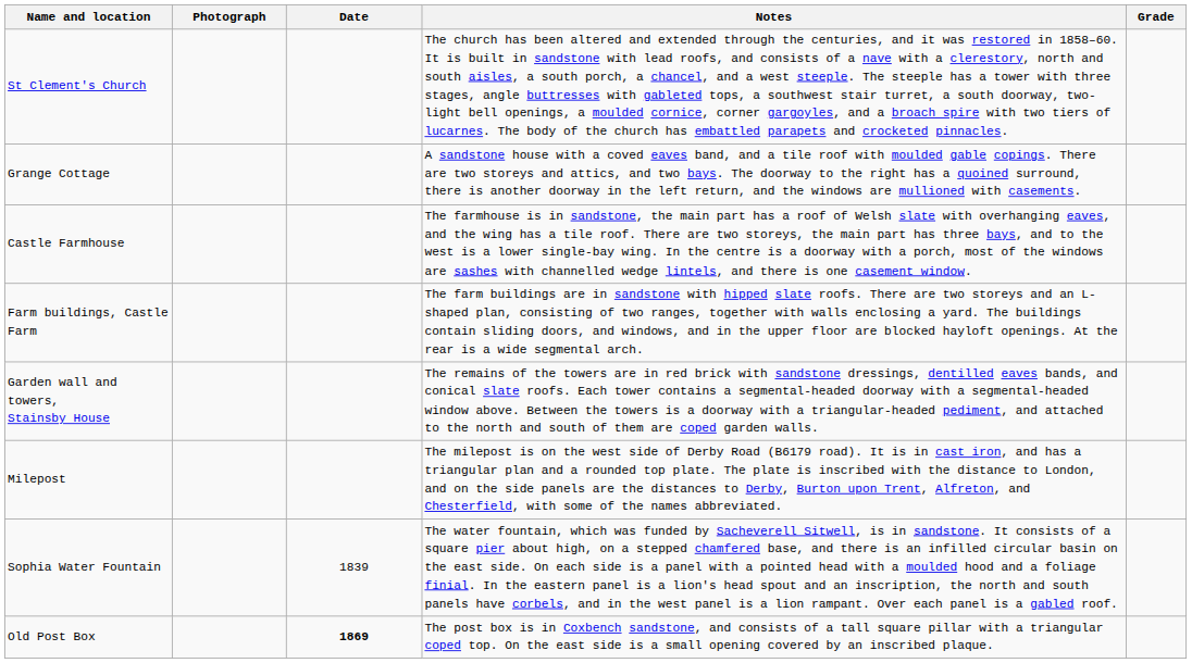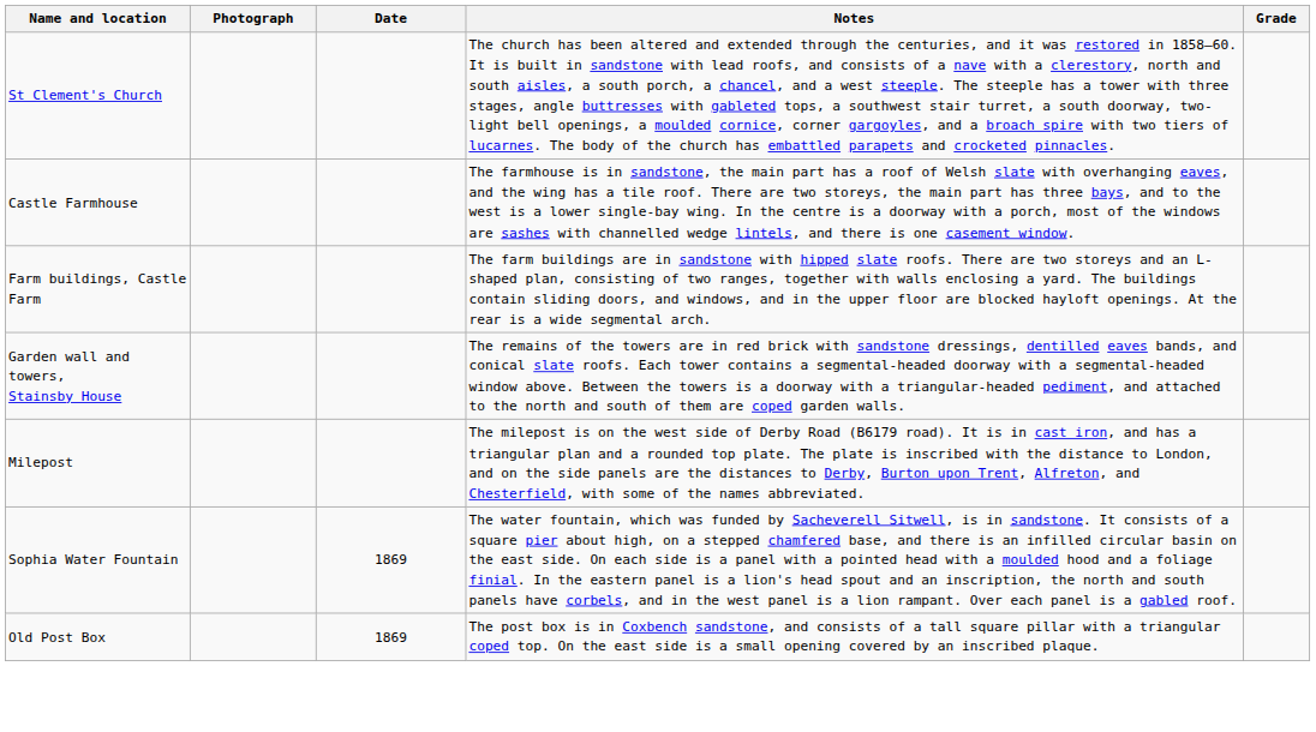 <table class="wikitable sortable plainrowheaders" style="width:100%; border:0; text-align:left; line-height:150%;">
 <tr>
 <th scope="col"  style="width:150px">Name and location</th>
 <th scope="col"  style="width:100px" class="unsortable">Photograph</th>
 <th scope="col"  style="width:120px">Date</th>
 <th scope="col"  style="width:650px" class="unsortable">Notes</th>
 <th scope="col"  style="width:50px">Grade</th>
 </tr>
 <tr>
 <td><a href='#'>St Clement's Church</a><br><small></small></td>
 <td></td>
 <td align="center"></td>
 <td>The church has been altered and extended through the centuries, and it was <a href='#'>restored</a> in 1858–60.  It is built in <a href='#'>sandstone</a> with lead roofs, and consists of a <a href='#'>nave</a> with a <a href='#'>clerestory</a>, north and south <a href='#'>aisles</a>, a south porch, a <a href='#'>chancel</a>, and a west <a href='#'>steeple</a>.  The steeple has a tower with three stages, angle <a href='#'>buttresses</a> with <a href='#'>gableted</a> tops, a southwest stair turret, a south doorway, two-light bell openings, a <a href='#'>moulded</a> <a href='#'>cornice</a>, corner <a href='#'>gargoyles</a>, and a <a href='#'>broach spire</a> with two tiers of <a href='#'>lucarnes</a>.  The body of the church has <a href='#'>embattled</a> <a href='#'>parapets</a> and <a href='#'>crocketed</a> <a href='#'>pinnacles</a>.</td>
-<td align="center" ></td>
-</tr>
-<tr>
-<td>Grange Cottage<br><small></small></td>
-<td></td>
-<td align="center"></td>
-<td>A <a href='#'>sandstone</a> house with a coved <a href='#'>eaves</a> band, and a tile roof with <a href='#'>moulded</a> <a href='#'>gable</a> <a href='#'>copings</a>.  There are two storeys and attics, and two <a href='#'>bays</a>.  The doorway to the right has a <a href='#'>quoined</a> surround, there is another doorway in the left return, and the windows are <a href='#'>mullioned</a> with <a href='#'>casements</a>.</td>
 <td align="center" ></td>
 </tr>
 <tr>
 <td>Castle Farmhouse<br><small></small></td>
 <td></td>
 <td align="center"></td>
 <td>The farmhouse is in <a href='#'>sandstone</a>, the main part has a roof of Welsh <a href='#'>slate</a> with overhanging <a href='#'>eaves</a>, and the wing has a tile roof.  There are two storeys, the main part has three <a href='#'>bays</a>, and to the west is a lower single-bay wing.  In the centre is a doorway with a porch, most of the windows are <a href='#'>sashes</a> with channelled wedge <a href='#'>lintels</a>, and there is one <a href='#'>casement window</a>.</td>
 <td align="center" ></td>
 </tr>
 <tr>
 <td>Farm buildings, Castle Farm<br><small></small></td>
 <td></td>
 <td align="center"></td>
 <td>The farm buildings are in <a href='#'>sandstone</a> with <a href='#'>hipped</a> <a href='#'>slate</a> roofs.  There are two storeys and an L-shaped plan, consisting of two ranges, together with walls enclosing a yard.  The buildings contain sliding doors, and windows, and in the upper floor are blocked hayloft openings.  At the rear is a wide segmental arch.</td>
 <td align="center" ></td>
 </tr>
 <tr>
 <td>Garden wall and towers,<br><a href='#'>Stainsby House</a><br><small></small></td>
 <td></td>
 <td align="center"></td>
 <td>The remains of the towers are in red brick with <a href='#'>sandstone</a> dressings, <a href='#'>dentilled</a> <a href='#'>eaves</a> bands, and conical <a href='#'>slate</a> roofs.  Each tower contains a segmental-headed doorway with a segmental-headed window above.  Between the towers is a doorway with a triangular-headed <a href='#'>pediment</a>, and attached to the north and south of them are <a href='#'>coped</a> garden walls.</td>
 <td align="center" ></td>
 </tr>
 <tr>
 <td>Milepost<br><small></small></td>
 <td></td>
 <td align="center"></td>
 <td>The milepost is on the west side of Derby Road (B6179 road).  It is in <a href='#'>cast iron</a>, and has a triangular plan and a rounded top plate.  The plate is inscribed with the distance to London, and on the side panels are the distances to <a href='#'>Derby</a>, <a href='#'>Burton upon Trent</a>, <a href='#'>Alfreton</a>, and <a href='#'>Chesterfield</a>, with some of the names abbreviated.</td>
 <td align="center" ></td>
 </tr>
 <tr>
 <td>Sophia Water Fountain<br><small></small></td>
 <td></td>
-<td align="center">1839</td>
+<td align="center">1869</td>
 <td>The water fountain, which was funded by <a href='#'>Sacheverell Sitwell</a>, is in <a href='#'>sandstone</a>.  It consists of a square <a href='#'>pier</a> about  high, on a stepped <a href='#'>chamfered</a> base, and there is an infilled circular basin on the east side.  On each side is a panel with a pointed head with a <a href='#'>moulded</a> hood and a foliage <a href='#'>finial</a>.  In the eastern panel is a lion's head spout and an inscription, the north and south panels have <a href='#'>corbels</a>, and in the west panel is a lion rampant.  Over each panel is a <a href='#'>gabled</a> roof.</td>
 <td align="center" ></td>
 </tr>
 <tr>
 <td>Old Post Box<br><small></small></td>
 <td></td>
-<td align="center"><strong>1869</strong></td>
+<td align="center">1869</td>
 <td>The post box is in <a href='#'>Coxbench</a> <a href='#'>sandstone</a>, and consists of a tall square pillar with a triangular <a href='#'>coped</a> top.  On the east side is a small opening covered by an inscribed plaque.</td>
 <td align="center" ></td>
 </tr>
 <tr>
 </tr>
 </table>
